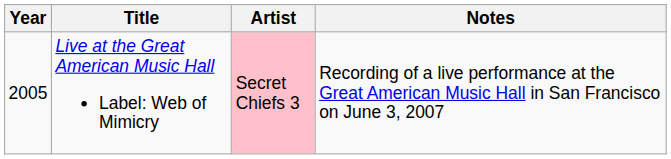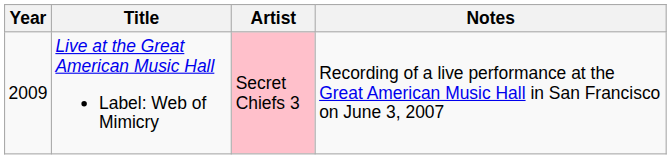 <table class="wikitable" border="1">
 <tr>
 <th>Year</th>
 <th>Title</th>
 <th>Artist</th>
 <th>Notes</th>
 </tr>
 <tr>
-<td>2005</td>
+<td>2009</td>
 <td><em><a href='#'>Live at the Great American Music Hall</a></em><br><ul><li>Label: Web of Mimicry</li></ul></td>
 <td style="background: pink;">Secret Chiefs 3</td>
 <td>Recording of a live performance at the <a href='#'>Great American Music Hall</a> in San Francisco on June 3, 2007</td>
 </tr>
 </table>
